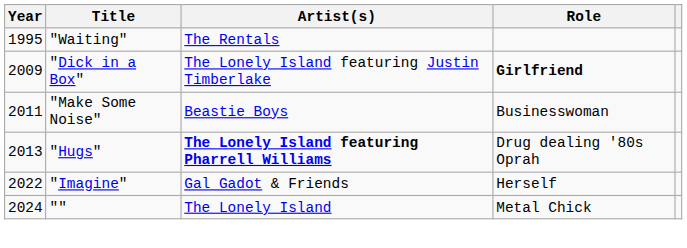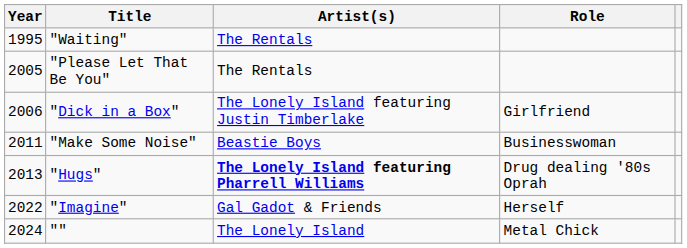 <table class="wikitable sortable">
 <tr>
 <th>Year</th>
 <th>Title</th>
 <th>Artist(s)</th>
 <th>Role</th>
 <th class="unsortable"></th>
 </tr>
 <tr>
 <td>1995</td>
 <td>"Waiting"</td>
 <td><a href='#'>The Rentals</a></td>
 <td></td>
 <td></td>
 </tr>
 <tr>
-<td>2009</td>
+<td>2005</td>
+<td>"Please Let That Be You"</td>
+<td>The Rentals</td>
+<td></td>
+<td></td>
+</tr>
+<tr>
+<td>2006</td>
 <td>"<a href='#'>Dick in a Box</a>"</td>
 <td><a href='#'>The Lonely Island</a> featuring <a href='#'>Justin Timberlake</a></td>
-<td><strong>Girlfriend</strong></td>
+<td>Girlfriend</td>
 <td></td>
 </tr>
 <tr>
 <td>2011</td>
 <td>"Make Some Noise"</td>
 <td><a href='#'>Beastie Boys</a></td>
 <td>Businesswoman</td>
 <td></td>
 </tr>
 <tr>
 <td>2013</td>
 <td>"<a href='#'>Hugs</a>"</td>
 <td><strong><a href='#'>The Lonely Island</a> featuring <a href='#'>Pharrell Williams</a></strong></td>
 <td>Drug dealing '80s Oprah</td>
 <td></td>
 </tr>
 <tr>
 <td>2022</td>
 <td>"<a href='#'>Imagine</a>"</td>
 <td><a href='#'>Gal Gadot</a> & Friends</td>
 <td>Herself</td>
 <td></td>
 </tr>
 <tr>
 <td>2024</td>
 <td>""</td>
 <td><a href='#'>The Lonely Island</a></td>
 <td>Metal Chick</td>
 <td></td>
 </tr>
 </table>
